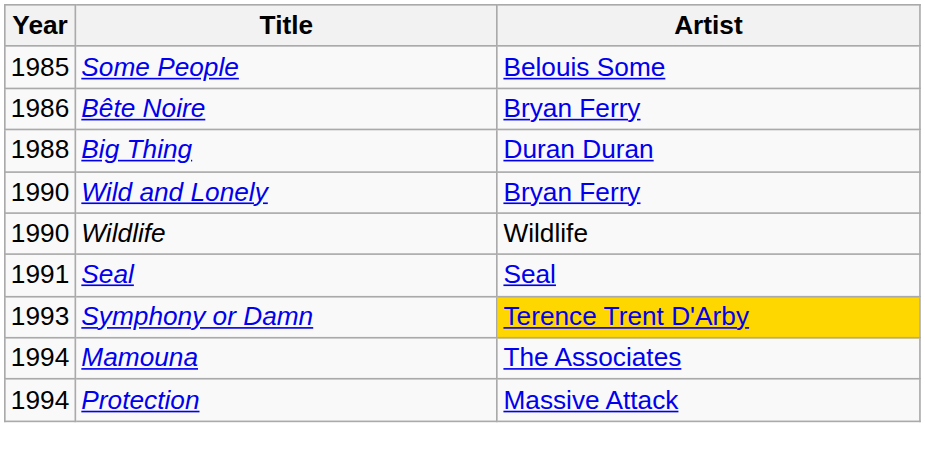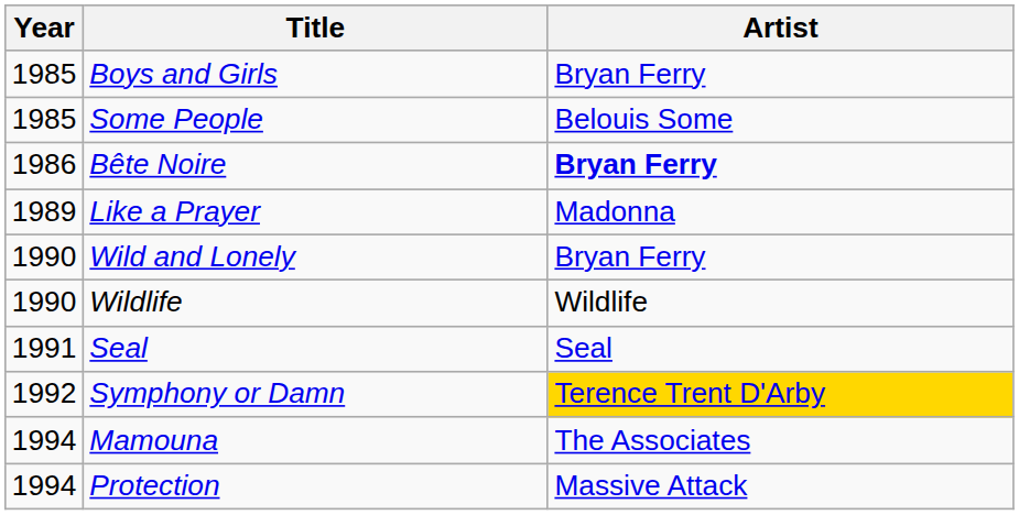 <table class="wikitable sortable">
 <tr>
 <th style="width:30px;">Year</th>
 <th style="width:250px;">Title</th>
 <th style="width:250px;">Artist</th>
+</tr>
+<tr>
+<td>1985</td>
+<td><em><a href='#'>Boys and Girls</a></em></td>
+<td><a href='#'>Bryan Ferry</a></td>
 </tr>
 <tr>
 <td>1985</td>
 <td><em><a href='#'>Some People</a></em></td>
 <td><a href='#'>Belouis Some</a></td>
 </tr>
 <tr>
 <td>1986</td>
 <td><em><a href='#'>Bête Noire</a></em></td>
-<td><a href='#'>Bryan Ferry</a></td>
+<td><strong><a href='#'>Bryan Ferry</a></strong></td>
 </tr>
 <tr>
-<td>1988</td>
-<td><em><a href='#'>Big Thing</a></em></td>
-<td><a href='#'>Duran Duran</a></td>
+<td>1989</td>
+<td><em><a href='#'>Like a Prayer</a></em></td>
+<td><a href='#'>Madonna</a></td>
 </tr>
 <tr>
 <td>1990</td>
 <td><em><a href='#'>Wild and Lonely</a></em></td>
 <td><a href='#'>Bryan Ferry</a></td>
 </tr>
 <tr>
 <td>1990</td>
 <td><em>Wildlife</em></td>
 <td>Wildlife</td>
 </tr>
 <tr>
 <td>1991</td>
 <td><em><a href='#'>Seal</a></em></td>
 <td><a href='#'>Seal</a></td>
 </tr>
 <tr>
-<td>1993</td>
+<td>1992</td>
 <td><em><a href='#'>Symphony or Damn</a></em></td>
 <td style="background: gold;"><a href='#'>Terence Trent D'Arby</a></td>
 </tr>
 <tr>
 <td>1994</td>
 <td><em><a href='#'>Mamouna</a></em></td>
 <td><a href='#'>The Associates</a></td>
 </tr>
 <tr>
 <td>1994</td>
 <td><em><a href='#'>Protection</a></em></td>
 <td><a href='#'>Massive Attack</a></td>
 </tr>
 </table>
